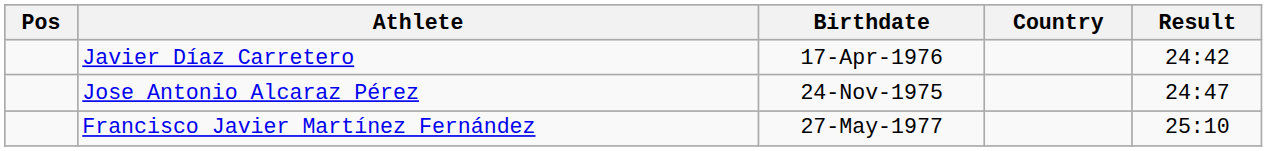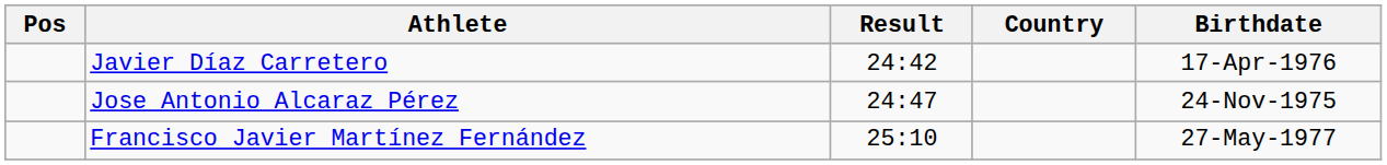 <table class="wikitable"  style="text-align:center; width:60%;">
 <tr>
 <th>Pos</th>
 <th>Athlete</th>
+<th>Result</th>
+<th>Country</th>
 <th>Birthdate</th>
-<th>Country</th>
-<th>Result</th>
 </tr>
 <tr>
 <td align=center></td>
 <td align=left><a href='#'>Javier Díaz Carretero</a></td>
+<td>24:42</td>
+<td align=left></td>
 <td>17-Apr-1976</td>
-<td align=left></td>
-<td>24:42</td>
 </tr>
 <tr>
 <td align=center></td>
 <td align=left><a href='#'>Jose Antonio Alcaraz Pérez</a></td>
+<td>24:47</td>
+<td align=left></td>
 <td>24-Nov-1975</td>
-<td align=left></td>
-<td>24:47</td>
 </tr>
 <tr>
 <td align=center></td>
 <td align=left><a href='#'>Francisco Javier Martínez Fernández</a></td>
+<td>25:10</td>
+<td align=left></td>
 <td>27-May-1977</td>
-<td align=left></td>
-<td>25:10</td>
 </tr>
 </table>
